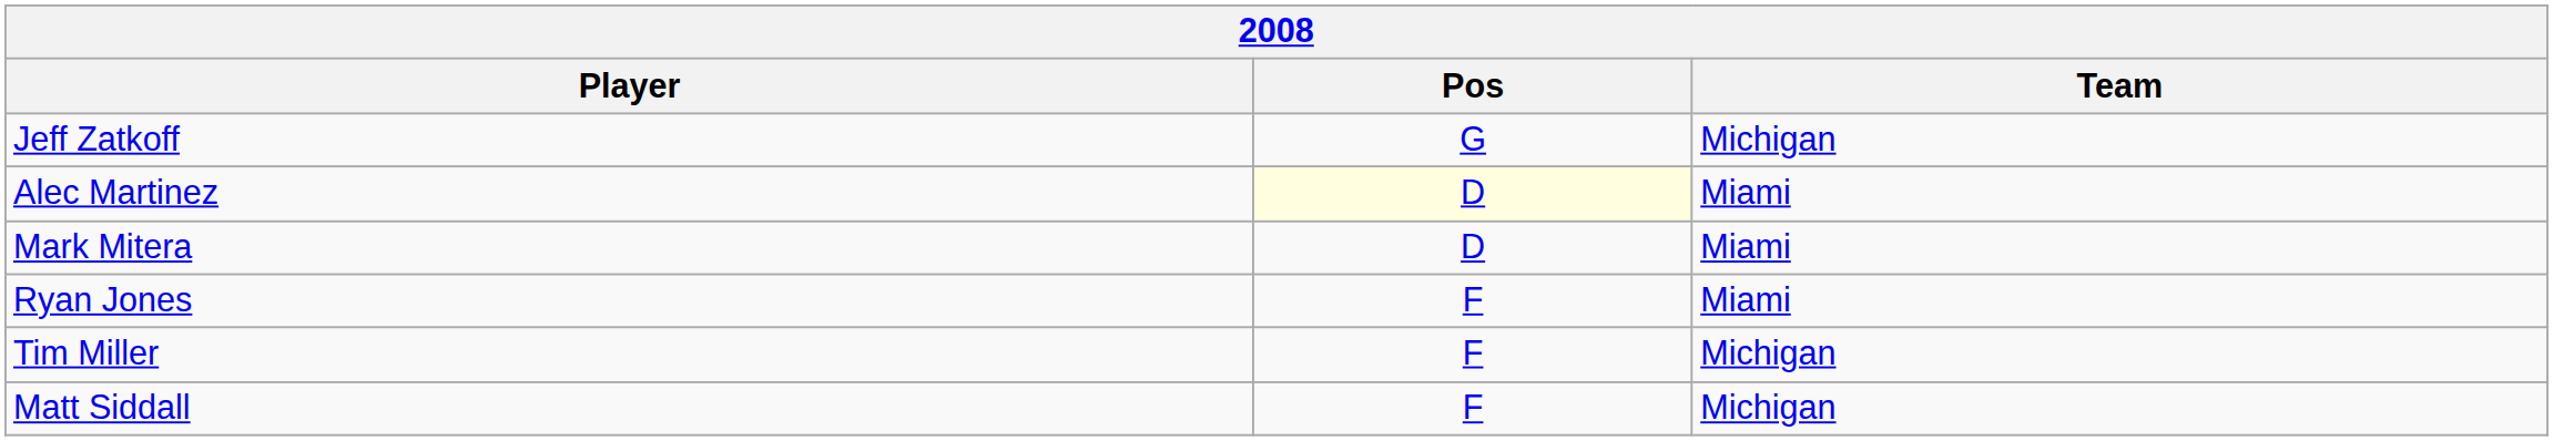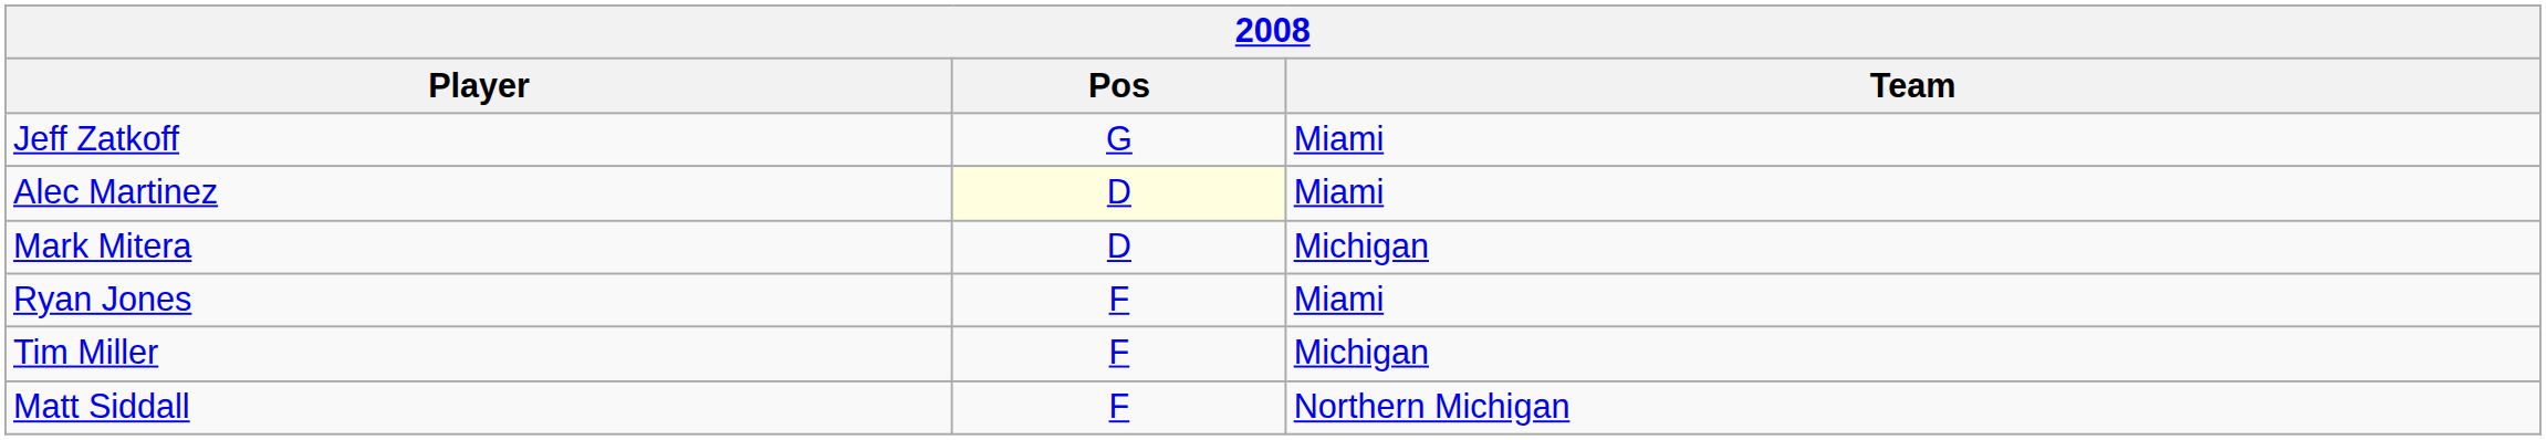 <table class="wikitable" width=95%>
 <tr>
 <th colspan=3><a href='#'>2008</a></th>
 </tr>
 <tr>
 <th>Player</th>
 <th>Pos</th>
 <th>Team</th>
 </tr>
 <tr>
 <td><a href='#'>Jeff Zatkoff</a></td>
 <td style="text-align:center;"><a href='#'>G</a></td>
-<td><a href='#'>Michigan</a></td>
+<td><a href='#'>Miami</a></td>
 </tr>
 <tr>
 <td><a href='#'>Alec Martinez</a></td>
 <td style="background: lightyellow; text-align:center;"><a href='#'>D</a></td>
 <td><a href='#'>Miami</a></td>
 </tr>
 <tr>
 <td><a href='#'>Mark Mitera</a></td>
 <td style="text-align:center;"><a href='#'>D</a></td>
-<td><a href='#'>Miami</a></td>
+<td><a href='#'>Michigan</a></td>
 </tr>
 <tr>
 <td><a href='#'>Ryan Jones</a></td>
 <td style="text-align:center;"><a href='#'>F</a></td>
 <td><a href='#'>Miami</a></td>
 </tr>
 <tr>
 <td><a href='#'>Tim Miller</a></td>
 <td style="text-align:center;"><a href='#'>F</a></td>
 <td><a href='#'>Michigan</a></td>
 </tr>
 <tr>
 <td><a href='#'>Matt Siddall</a></td>
 <td style="text-align:center;"><a href='#'>F</a></td>
-<td><a href='#'>Michigan</a></td>
+<td><a href='#'>Northern Michigan</a></td>
 </tr>
 </table>
